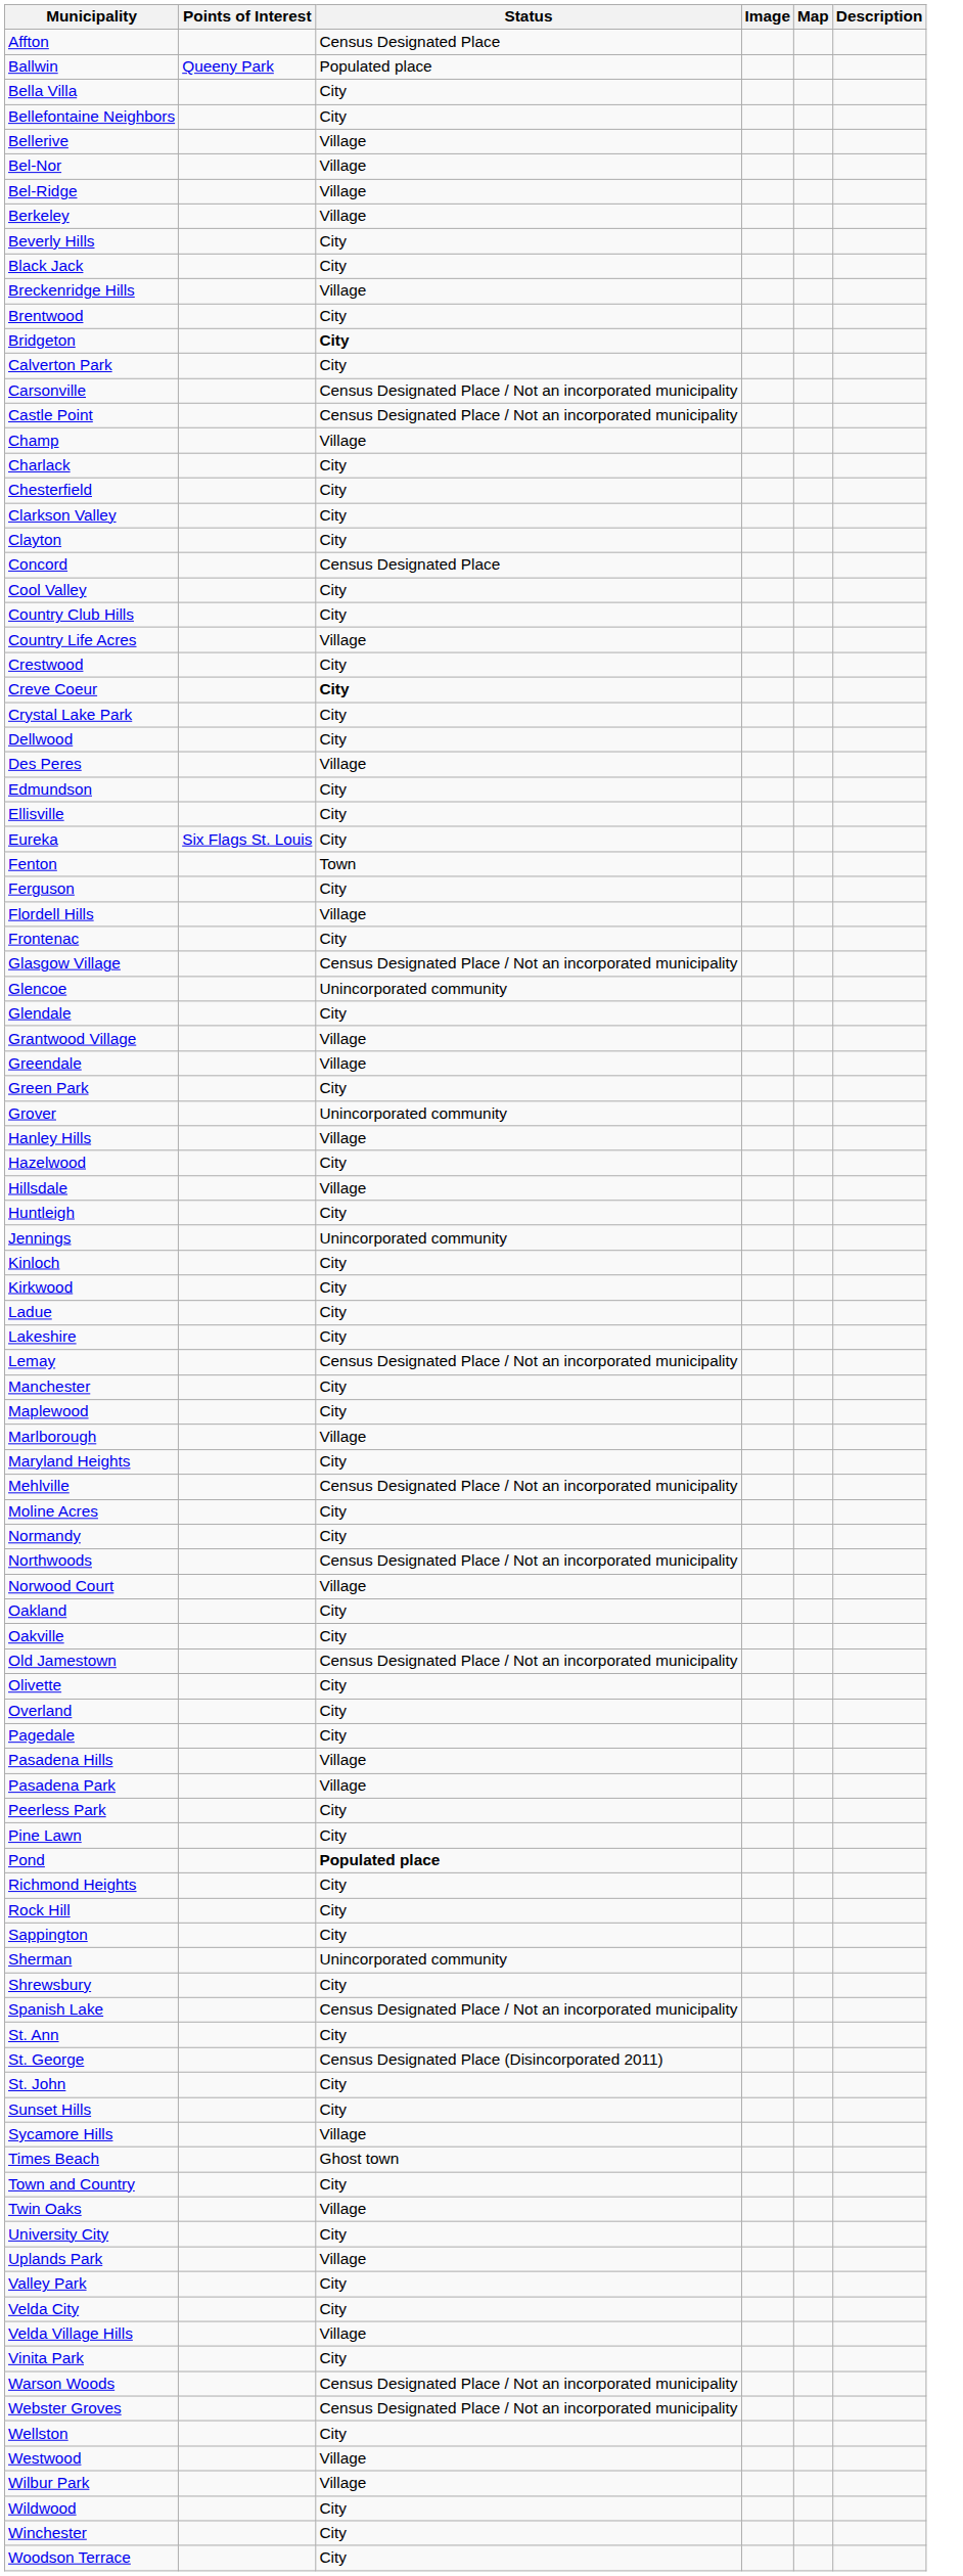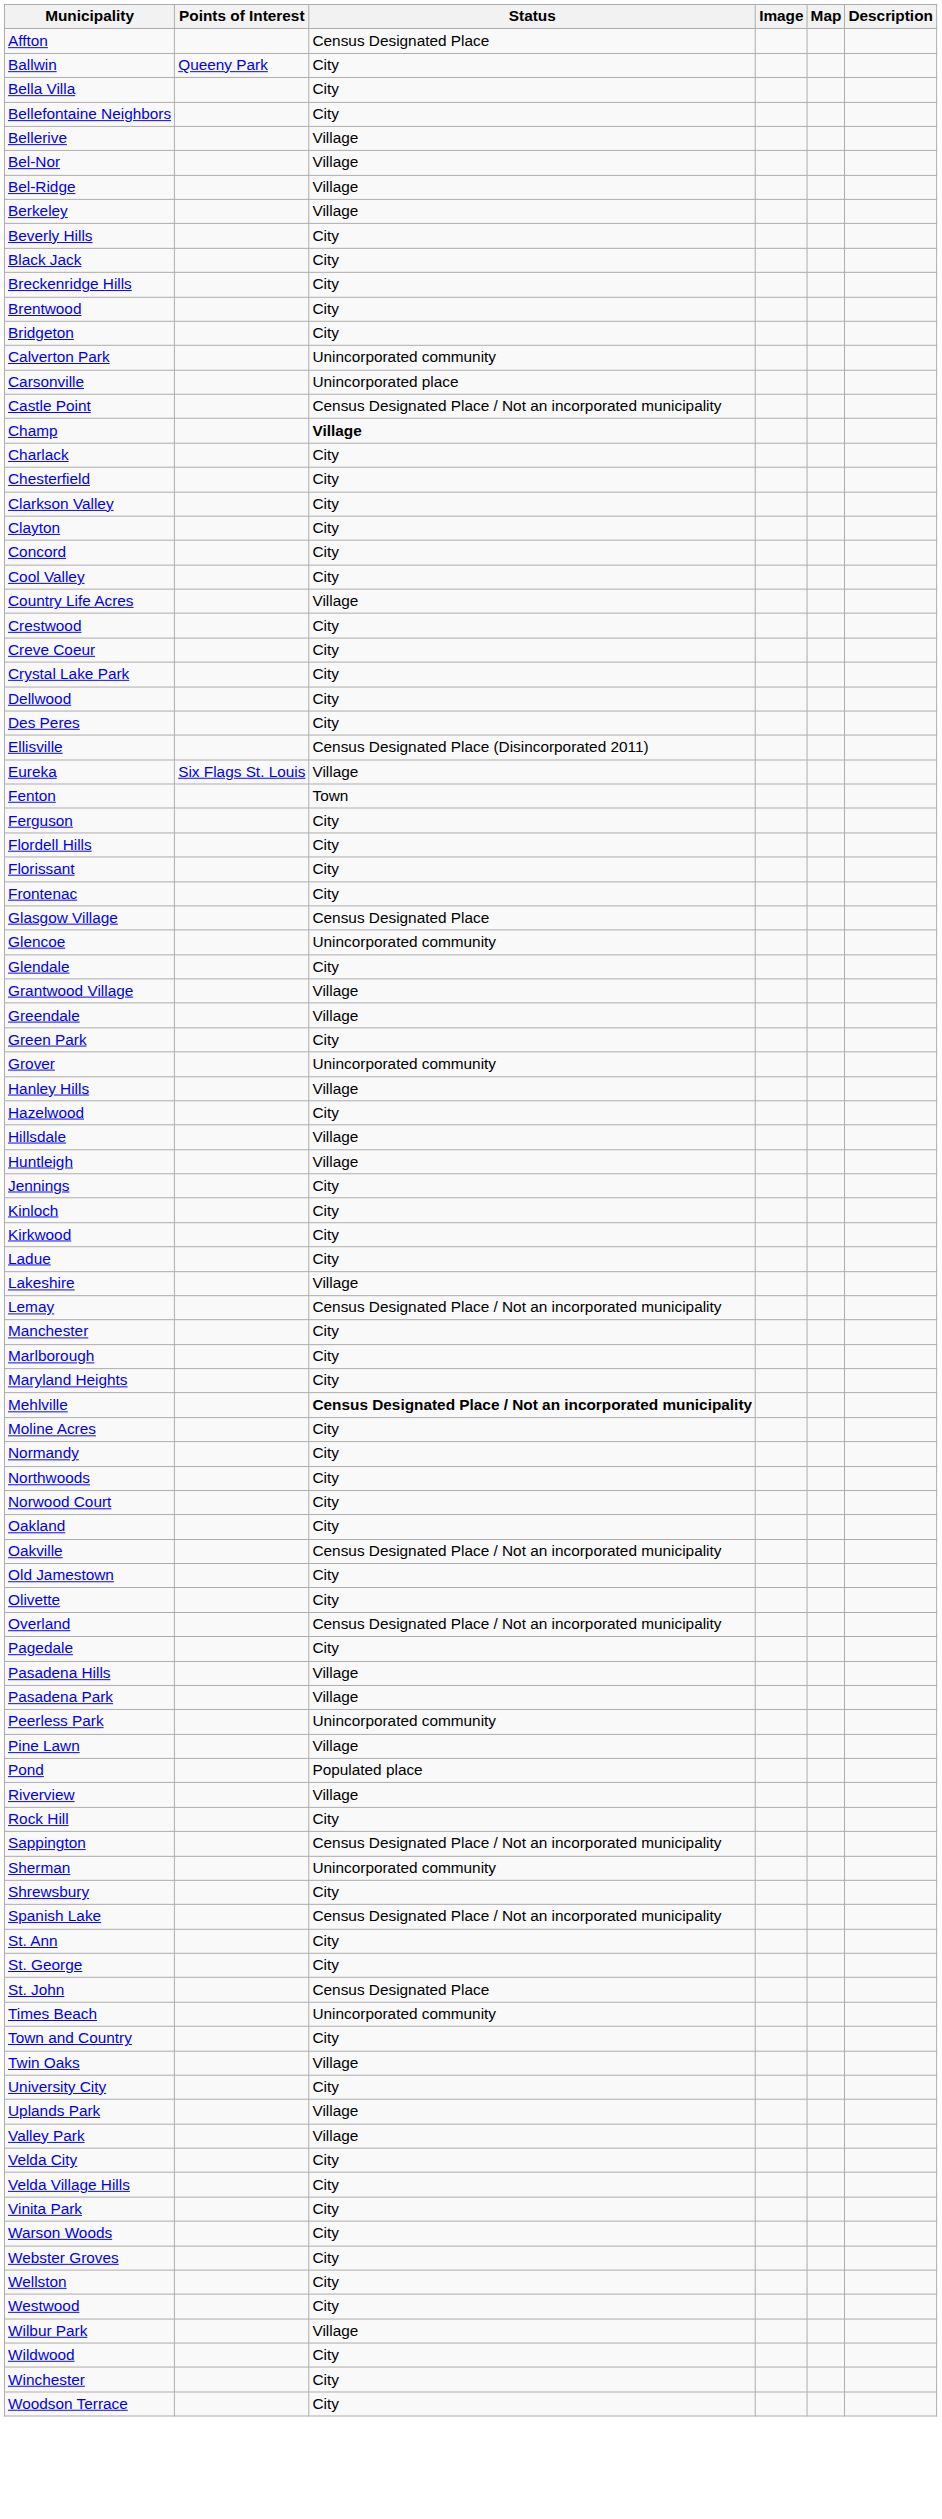 <table class="wikitable sortable">
 <tr>
 <th>Municipality</th>
 <th>Points of Interest</th>
 <th>Status</th>
 <th>Image</th>
 <th>Map</th>
 <th>Description</th>
 </tr>
 <tr>
 <td><a href='#'>Affton</a></td>
 <td></td>
 <td>Census Designated Place</td>
 <td></td>
 <td></td>
 <td></td>
 </tr>
 <tr>
 <td><a href='#'>Ballwin</a></td>
 <td><a href='#'>Queeny Park</a></td>
-<td>Populated place</td>
+<td>City</td>
 <td></td>
 <td></td>
 <td></td>
 </tr>
 <tr>
 <td><a href='#'>Bella Villa</a></td>
 <td></td>
 <td>City</td>
 <td></td>
 <td></td>
 <td></td>
 </tr>
 <tr>
 <td><a href='#'>Bellefontaine Neighbors</a></td>
 <td></td>
 <td>City</td>
 <td></td>
 <td></td>
 <td></td>
 </tr>
 <tr>
 <td><a href='#'>Bellerive</a></td>
 <td></td>
 <td>Village</td>
 <td></td>
 <td></td>
 <td></td>
 </tr>
 <tr>
 <td><a href='#'>Bel-Nor</a></td>
 <td></td>
 <td>Village</td>
 <td></td>
 <td></td>
 <td></td>
 </tr>
 <tr>
 <td><a href='#'>Bel-Ridge</a></td>
 <td></td>
 <td>Village</td>
 <td></td>
 <td></td>
 <td></td>
 </tr>
 <tr>
 <td><a href='#'>Berkeley</a></td>
 <td></td>
 <td>Village</td>
 <td></td>
 <td></td>
 <td></td>
 </tr>
 <tr>
 <td><a href='#'>Beverly Hills</a></td>
 <td></td>
 <td>City</td>
 <td></td>
 <td></td>
 <td></td>
 </tr>
 <tr>
 <td><a href='#'>Black Jack</a></td>
 <td></td>
 <td>City</td>
 <td></td>
 <td></td>
 <td></td>
 </tr>
 <tr>
 <td><a href='#'>Breckenridge Hills</a></td>
 <td></td>
-<td>Village</td>
+<td>City</td>
 <td></td>
 <td></td>
 <td></td>
 </tr>
 <tr>
 <td><a href='#'>Brentwood</a></td>
 <td></td>
 <td>City</td>
 <td></td>
 <td></td>
 <td></td>
 </tr>
 <tr>
 <td><a href='#'>Bridgeton</a></td>
 <td></td>
-<td><strong>City</strong></td>
+<td>City</td>
 <td></td>
 <td></td>
 <td></td>
 </tr>
 <tr>
 <td><a href='#'>Calverton Park</a></td>
 <td></td>
-<td>City</td>
+<td>Unincorporated community</td>
 <td></td>
 <td></td>
 <td></td>
 </tr>
 <tr>
 <td><a href='#'>Carsonville</a></td>
 <td></td>
-<td>Census Designated Place / Not an incorporated municipality</td>
+<td>Unincorporated place</td>
 <td></td>
 <td></td>
 <td></td>
 </tr>
 <tr>
 <td><a href='#'>Castle Point</a></td>
 <td></td>
 <td>Census Designated Place / Not an incorporated municipality</td>
 <td></td>
 <td></td>
 <td></td>
 </tr>
 <tr>
 <td><a href='#'>Champ</a></td>
 <td></td>
-<td>Village</td>
+<td><strong>Village</strong></td>
 <td></td>
 <td></td>
 <td></td>
 </tr>
 <tr>
 <td><a href='#'>Charlack</a></td>
 <td></td>
 <td>City</td>
 <td></td>
 <td></td>
 <td></td>
 </tr>
 <tr>
 <td><a href='#'>Chesterfield</a></td>
 <td></td>
 <td>City</td>
 <td></td>
 <td></td>
 <td></td>
 </tr>
 <tr>
 <td><a href='#'>Clarkson Valley</a></td>
 <td></td>
 <td>City</td>
 <td></td>
 <td></td>
 <td></td>
 </tr>
 <tr>
 <td><a href='#'>Clayton</a></td>
 <td></td>
 <td>City</td>
 <td></td>
 <td></td>
 <td></td>
 </tr>
 <tr>
 <td><a href='#'>Concord</a></td>
 <td></td>
-<td>Census Designated Place</td>
+<td>City</td>
 <td></td>
 <td></td>
 <td></td>
 </tr>
 <tr>
 <td><a href='#'>Cool Valley</a></td>
-<td></td>
-<td>City</td>
-<td></td>
-<td></td>
-<td></td>
-</tr>
-<tr>
-<td><a href='#'>Country Club Hills</a></td>
 <td></td>
 <td>City</td>
 <td></td>
 <td></td>
 <td></td>
 </tr>
 <tr>
 <td><a href='#'>Country Life Acres</a></td>
 <td></td>
 <td>Village</td>
 <td></td>
 <td></td>
 <td></td>
 </tr>
 <tr>
 <td><a href='#'>Crestwood</a></td>
 <td></td>
 <td>City</td>
 <td></td>
 <td></td>
 <td></td>
 </tr>
 <tr>
 <td><a href='#'>Creve Coeur</a></td>
 <td></td>
-<td><strong>City</strong></td>
+<td>City</td>
 <td></td>
 <td></td>
 <td></td>
 </tr>
 <tr>
 <td><a href='#'>Crystal Lake Park</a></td>
 <td></td>
 <td>City</td>
 <td></td>
 <td></td>
 <td></td>
 </tr>
 <tr>
 <td><a href='#'>Dellwood</a></td>
 <td></td>
 <td>City</td>
 <td></td>
 <td></td>
 <td></td>
 </tr>
 <tr>
 <td><a href='#'>Des Peres</a></td>
 <td></td>
-<td>Village</td>
-<td></td>
-<td></td>
-<td></td>
-</tr>
-<tr>
-<td><a href='#'>Edmundson</a></td>
-<td></td>
 <td>City</td>
 <td></td>
 <td></td>
 <td></td>
 </tr>
 <tr>
 <td><a href='#'>Ellisville</a></td>
 <td></td>
-<td>City</td>
+<td>Census Designated Place (Disincorporated 2011)</td>
 <td></td>
 <td></td>
 <td></td>
 </tr>
 <tr>
 <td><a href='#'>Eureka</a></td>
 <td><a href='#'>Six Flags St. Louis</a></td>
-<td>City</td>
+<td>Village</td>
 <td></td>
 <td></td>
 <td></td>
 </tr>
 <tr>
 <td><a href='#'>Fenton</a></td>
 <td></td>
 <td>Town</td>
 <td></td>
 <td></td>
 <td></td>
 </tr>
 <tr>
 <td><a href='#'>Ferguson</a></td>
 <td></td>
 <td>City</td>
 <td></td>
 <td></td>
 <td></td>
 </tr>
 <tr>
 <td><a href='#'>Flordell Hills</a></td>
 <td></td>
-<td>Village</td>
+<td>City</td>
+<td></td>
+<td></td>
+<td></td>
+</tr>
+<tr>
+<td><a href='#'>Florissant</a></td>
+<td></td>
+<td>City</td>
 <td></td>
 <td></td>
 <td></td>
 </tr>
 <tr>
 <td><a href='#'>Frontenac</a></td>
 <td></td>
 <td>City</td>
 <td></td>
 <td></td>
 <td></td>
 </tr>
 <tr>
 <td><a href='#'>Glasgow Village</a></td>
 <td></td>
-<td>Census Designated Place / Not an incorporated municipality</td>
+<td>Census Designated Place</td>
 <td></td>
 <td></td>
 <td></td>
 </tr>
 <tr>
 <td><a href='#'>Glencoe</a></td>
 <td></td>
 <td>Unincorporated community</td>
 <td></td>
 <td></td>
 <td></td>
 </tr>
 <tr>
 <td><a href='#'>Glendale</a></td>
 <td></td>
 <td>City</td>
 <td></td>
 <td></td>
 <td></td>
 </tr>
 <tr>
 <td><a href='#'>Grantwood Village</a></td>
 <td></td>
 <td>Village</td>
 <td></td>
 <td></td>
 <td></td>
 </tr>
 <tr>
 <td><a href='#'>Greendale</a></td>
 <td></td>
 <td>Village</td>
 <td></td>
 <td></td>
 <td></td>
 </tr>
 <tr>
 <td><a href='#'>Green Park</a></td>
 <td></td>
 <td>City</td>
 <td></td>
 <td></td>
 <td></td>
 </tr>
 <tr>
 <td><a href='#'>Grover</a></td>
 <td></td>
 <td>Unincorporated community</td>
 <td></td>
 <td></td>
 <td></td>
 </tr>
 <tr>
 <td><a href='#'>Hanley Hills</a></td>
 <td></td>
 <td>Village</td>
 <td></td>
 <td></td>
 <td></td>
 </tr>
 <tr>
 <td><a href='#'>Hazelwood</a></td>
 <td></td>
 <td>City</td>
 <td></td>
 <td></td>
 <td></td>
 </tr>
 <tr>
 <td><a href='#'>Hillsdale</a></td>
 <td></td>
 <td>Village</td>
 <td></td>
 <td></td>
 <td></td>
 </tr>
 <tr>
 <td><a href='#'>Huntleigh</a></td>
 <td></td>
-<td>City</td>
+<td>Village</td>
 <td></td>
 <td></td>
 <td></td>
 </tr>
 <tr>
 <td><a href='#'>Jennings</a></td>
 <td></td>
-<td>Unincorporated community</td>
+<td>City</td>
 <td></td>
 <td></td>
 <td></td>
 </tr>
 <tr>
 <td><a href='#'>Kinloch</a></td>
 <td></td>
 <td>City</td>
 <td></td>
 <td></td>
 <td></td>
 </tr>
 <tr>
 <td><a href='#'>Kirkwood</a></td>
 <td></td>
 <td>City</td>
 <td></td>
 <td></td>
 <td></td>
 </tr>
 <tr>
 <td><a href='#'>Ladue</a></td>
 <td></td>
 <td>City</td>
 <td></td>
 <td></td>
 <td></td>
 </tr>
 <tr>
 <td><a href='#'>Lakeshire</a></td>
 <td></td>
-<td>City</td>
+<td>Village</td>
 <td></td>
 <td></td>
 <td></td>
 </tr>
 <tr>
 <td><a href='#'>Lemay</a></td>
 <td></td>
 <td>Census Designated Place / Not an incorporated municipality</td>
 <td></td>
 <td></td>
 <td></td>
 </tr>
 <tr>
 <td><a href='#'>Manchester</a></td>
 <td></td>
 <td>City</td>
 <td></td>
 <td></td>
 <td></td>
 </tr>
 <tr>
-<td><a href='#'>Maplewood</a></td>
+<td><a href='#'>Marlborough</a></td>
 <td></td>
 <td>City</td>
-<td></td>
-<td></td>
-<td></td>
-</tr>
-<tr>
-<td><a href='#'>Marlborough</a></td>
-<td></td>
-<td>Village</td>
 <td></td>
 <td></td>
 <td></td>
 </tr>
 <tr>
 <td><a href='#'>Maryland Heights</a></td>
 <td></td>
 <td>City</td>
 <td></td>
 <td></td>
 <td></td>
 </tr>
 <tr>
 <td><a href='#'>Mehlville</a></td>
 <td></td>
-<td>Census Designated Place / Not an incorporated municipality</td>
+<td><strong>Census Designated Place / Not an incorporated municipality</strong></td>
 <td></td>
 <td></td>
 <td></td>
 </tr>
 <tr>
 <td><a href='#'>Moline Acres</a></td>
 <td></td>
 <td>City</td>
 <td></td>
 <td></td>
 <td></td>
 </tr>
 <tr>
 <td><a href='#'>Normandy</a></td>
 <td></td>
 <td>City</td>
 <td></td>
 <td></td>
 <td></td>
 </tr>
 <tr>
 <td><a href='#'>Northwoods</a></td>
 <td></td>
-<td>Census Designated Place / Not an incorporated municipality</td>
+<td>City</td>
 <td></td>
 <td></td>
 <td></td>
 </tr>
 <tr>
 <td><a href='#'>Norwood Court</a></td>
 <td></td>
-<td>Village</td>
+<td>City</td>
 <td></td>
 <td></td>
 <td></td>
 </tr>
 <tr>
 <td><a href='#'>Oakland</a></td>
 <td></td>
 <td>City</td>
 <td></td>
 <td></td>
 <td></td>
 </tr>
 <tr>
 <td><a href='#'>Oakville</a></td>
 <td></td>
-<td>City</td>
+<td>Census Designated Place / Not an incorporated municipality</td>
 <td></td>
 <td></td>
 <td></td>
 </tr>
 <tr>
 <td><a href='#'>Old Jamestown</a></td>
 <td></td>
-<td>Census Designated Place / Not an incorporated municipality</td>
+<td>City</td>
 <td></td>
 <td></td>
 <td></td>
 </tr>
 <tr>
 <td><a href='#'>Olivette</a></td>
 <td></td>
 <td>City</td>
 <td></td>
 <td></td>
 <td></td>
 </tr>
 <tr>
 <td><a href='#'>Overland</a></td>
 <td></td>
-<td>City</td>
+<td>Census Designated Place / Not an incorporated municipality</td>
 <td></td>
 <td></td>
 <td></td>
 </tr>
 <tr>
 <td><a href='#'>Pagedale</a></td>
 <td></td>
 <td>City</td>
 <td></td>
 <td></td>
 <td></td>
 </tr>
 <tr>
 <td><a href='#'>Pasadena Hills</a></td>
 <td></td>
 <td>Village</td>
 <td></td>
 <td></td>
 <td></td>
 </tr>
 <tr>
 <td><a href='#'>Pasadena Park</a></td>
 <td></td>
 <td>Village</td>
 <td></td>
 <td></td>
 <td></td>
 </tr>
 <tr>
 <td><a href='#'>Peerless Park</a></td>
 <td></td>
-<td>City</td>
+<td>Unincorporated community</td>
 <td></td>
 <td></td>
 <td></td>
 </tr>
 <tr>
 <td><a href='#'>Pine Lawn</a></td>
 <td></td>
-<td>City</td>
+<td>Village</td>
 <td></td>
 <td></td>
 <td></td>
 </tr>
 <tr>
 <td><a href='#'>Pond</a></td>
 <td></td>
-<td><strong>Populated place</strong></td>
+<td>Populated place</td>
 <td></td>
 <td></td>
 <td></td>
 </tr>
 <tr>
-<td><a href='#'>Richmond Heights</a></td>
+<td><a href='#'>Riverview</a></td>
 <td></td>
-<td>City</td>
+<td>Village</td>
 <td></td>
 <td></td>
 <td></td>
 </tr>
 <tr>
 <td><a href='#'>Rock Hill</a></td>
 <td></td>
 <td>City</td>
 <td></td>
 <td></td>
 <td></td>
 </tr>
 <tr>
 <td><a href='#'>Sappington</a></td>
 <td></td>
-<td>City</td>
+<td>Census Designated Place / Not an incorporated municipality</td>
 <td></td>
 <td></td>
 <td></td>
 </tr>
 <tr>
 <td><a href='#'>Sherman</a></td>
 <td></td>
 <td>Unincorporated community</td>
 <td></td>
 <td></td>
 <td></td>
 </tr>
 <tr>
 <td><a href='#'>Shrewsbury</a></td>
 <td></td>
 <td>City</td>
 <td></td>
 <td></td>
 <td></td>
 </tr>
 <tr>
 <td><a href='#'>Spanish Lake</a></td>
 <td></td>
 <td>Census Designated Place / Not an incorporated municipality</td>
 <td></td>
 <td></td>
 <td></td>
 </tr>
 <tr>
 <td><a href='#'>St. Ann</a></td>
 <td></td>
 <td>City</td>
 <td></td>
 <td></td>
 <td></td>
 </tr>
 <tr>
 <td><a href='#'>St. George</a></td>
 <td></td>
-<td>Census Designated Place (Disincorporated 2011)</td>
+<td>City</td>
 <td></td>
 <td></td>
 <td></td>
 </tr>
 <tr>
 <td><a href='#'>St. John</a></td>
 <td></td>
-<td>City</td>
-<td></td>
-<td></td>
-<td></td>
-</tr>
-<tr>
-<td><a href='#'>Sunset Hills</a></td>
-<td></td>
-<td>City</td>
-<td></td>
-<td></td>
-<td></td>
-</tr>
-<tr>
-<td><a href='#'>Sycamore Hills</a></td>
-<td></td>
-<td>Village</td>
+<td>Census Designated Place</td>
 <td></td>
 <td></td>
 <td></td>
 </tr>
 <tr>
 <td><a href='#'>Times Beach</a></td>
 <td></td>
-<td>Ghost town</td>
+<td>Unincorporated community</td>
 <td></td>
 <td></td>
 <td></td>
 </tr>
 <tr>
 <td><a href='#'>Town and Country</a></td>
 <td></td>
 <td>City</td>
 <td></td>
 <td></td>
 <td></td>
 </tr>
 <tr>
 <td><a href='#'>Twin Oaks</a></td>
 <td></td>
 <td>Village</td>
 <td></td>
 <td></td>
 <td></td>
 </tr>
 <tr>
 <td><a href='#'>University City</a></td>
 <td></td>
 <td>City</td>
 <td></td>
 <td></td>
 <td></td>
 </tr>
 <tr>
 <td><a href='#'>Uplands Park</a></td>
 <td></td>
 <td>Village</td>
 <td></td>
 <td></td>
 <td></td>
 </tr>
 <tr>
 <td><a href='#'>Valley Park</a></td>
 <td></td>
-<td>City</td>
+<td>Village</td>
 <td></td>
 <td></td>
 <td></td>
 </tr>
 <tr>
 <td><a href='#'>Velda City</a></td>
 <td></td>
 <td>City</td>
 <td></td>
 <td></td>
 <td></td>
 </tr>
 <tr>
 <td><a href='#'>Velda Village Hills</a></td>
 <td></td>
-<td>Village</td>
+<td>City</td>
 <td></td>
 <td></td>
 <td></td>
 </tr>
 <tr>
 <td><a href='#'>Vinita Park</a></td>
 <td></td>
 <td>City</td>
 <td></td>
 <td></td>
 <td></td>
 </tr>
 <tr>
 <td><a href='#'>Warson Woods</a></td>
 <td></td>
-<td>Census Designated Place / Not an incorporated municipality</td>
+<td>City</td>
 <td></td>
 <td></td>
 <td></td>
 </tr>
 <tr>
 <td><a href='#'>Webster Groves</a></td>
 <td></td>
-<td>Census Designated Place / Not an incorporated municipality</td>
+<td>City</td>
 <td></td>
 <td></td>
 <td></td>
 </tr>
 <tr>
 <td><a href='#'>Wellston</a></td>
 <td></td>
 <td>City</td>
 <td></td>
 <td></td>
 <td></td>
 </tr>
 <tr>
 <td><a href='#'>Westwood</a></td>
 <td></td>
-<td>Village</td>
+<td>City</td>
 <td></td>
 <td></td>
 <td></td>
 </tr>
 <tr>
 <td><a href='#'>Wilbur Park</a></td>
 <td></td>
 <td>Village</td>
 <td></td>
 <td></td>
 <td></td>
 </tr>
 <tr>
 <td><a href='#'>Wildwood</a></td>
 <td></td>
 <td>City</td>
 <td></td>
 <td></td>
 <td></td>
 </tr>
 <tr>
 <td><a href='#'>Winchester</a></td>
 <td></td>
 <td>City</td>
 <td></td>
 <td></td>
 <td></td>
 </tr>
 <tr>
 <td><a href='#'>Woodson Terrace</a></td>
 <td></td>
 <td>City</td>
 <td></td>
 <td></td>
 <td></td>
 </tr>
 </table>
